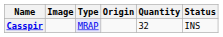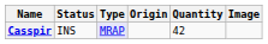 <table class="wikitable">
 <tr>
 <th scope="col">Name</th>
-<th scope="col">Image</th>
+<th scope="col">Status</th>
 <th scope="col">Type</th>
 <th scope="col">Origin</th>
 <th scope="col">Quantity</th>
-<th scope="col">Status</th>
+<th scope="col">Image</th>
 </tr>
 <tr>
 <th scope="row"><a href='#'>Casspir</a></th>
-<td></td>
+<td>INS</td>
 <td style="background: lavender;"><a href='#'>MRAP</a></td>
 <td></td>
-<td>32</td>
-<td>INS</td>
+<td>42</td>
+<td></td>
 </tr>
 </table>
